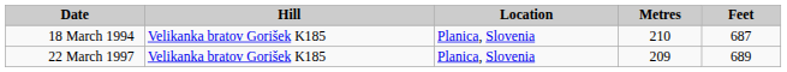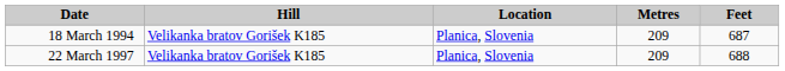 <table class="wikitable sortable" style="text-align:left; line-height:16px; width:70%;">
 <tr>
 <th style="background-color: #ccc;" width="85">Date</th>
 <th style="background-color: #ccc;" width="185">Hill</th>
 <th style="background-color: #ccc;" width="115">Location</th>
 <th style="background-color: #ccc;" width="45">Metres</th>
 <th style="background-color: #ccc;" width="45">Feet</th>
 </tr>
 <tr>
 <td align=right>18 March 1994  </td>
 <td><a href='#'>Velikanka bratov Gorišek</a> K185</td>
 <td><a href='#'>Planica</a>, <a href='#'>Slovenia</a></td>
-<td align=center>210</td>
+<td align=center>209</td>
 <td align=center>687</td>
 </tr>
 <tr>
 <td align=right>22 March 1997  </td>
 <td><a href='#'>Velikanka bratov Gorišek</a> K185</td>
 <td><a href='#'>Planica</a>, <a href='#'>Slovenia</a></td>
 <td align=center>209</td>
-<td align=center>689</td>
+<td align=center>688</td>
 </tr>
 </table>
